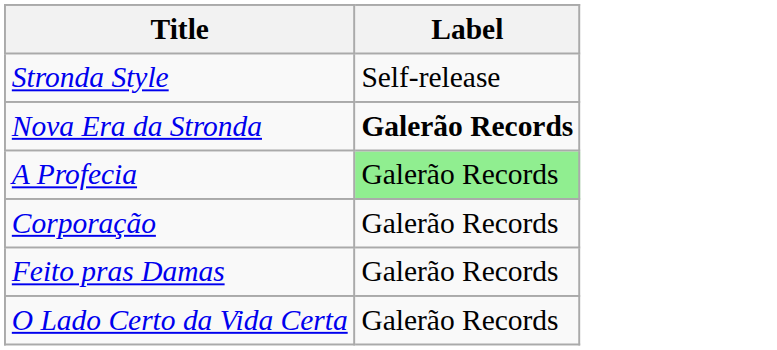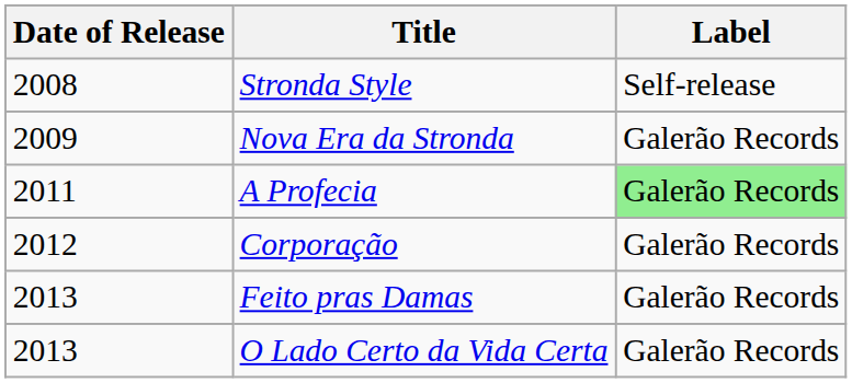 <table class="wikitable" style="font-size: 95%;">
 <tr>
+<th>Date of Release</th>
 <th>Title</th>
 <th>Label</th>
 </tr>
 <tr>
+<td>2008</td>
 <td><em><a href='#'>Stronda Style</a></em></td>
 <td>Self-release</td>
 </tr>
 <tr>
+<td>2009</td>
 <td><em><a href='#'>Nova Era da Stronda</a></em></td>
-<td><strong>Galerão Records</strong></td>
+<td>Galerão Records</td>
 </tr>
 <tr>
+<td>2011</td>
 <td><em><a href='#'>A Profecia</a></em></td>
 <td style="background: lightgreen;">Galerão Records</td>
 </tr>
 <tr>
+<td>2012</td>
 <td><em><a href='#'>Corporação</a></em></td>
 <td>Galerão Records</td>
 </tr>
 <tr>
+<td>2013</td>
 <td><em><a href='#'>Feito pras Damas</a></em></td>
 <td>Galerão Records</td>
 </tr>
 <tr>
+<td>2013</td>
 <td><em><a href='#'>O Lado Certo da Vida Certa</a></em></td>
 <td>Galerão Records</td>
 </tr>
 </table>
